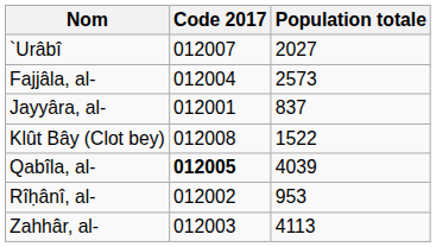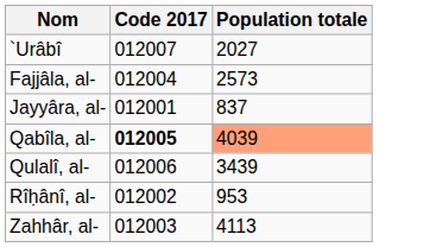 <table class="wikitable">
 <tr>
 <th colspan="1" rowspan="1">Nom</th>
 <th colspan="1" rowspan="1">Code 2017</th>
 <th colspan="1" rowspan="1">Population totale</th>
 </tr>
 <tr>
 <td>`Urâbî</td>
 <td>012007</td>
 <td>2027</td>
 </tr>
 <tr>
 <td>Fajjâla, al-</td>
 <td>012004</td>
 <td>2573</td>
 </tr>
 <tr>
 <td>Jayyâra, al-</td>
 <td>012001</td>
 <td>837</td>
 </tr>
 <tr>
-<td>Klût Bây (Clot bey)</td>
-<td>012008</td>
-<td>1522</td>
+<td>Qabîla, al-</td>
+<td><strong>012005</strong></td>
+<td style="background: lightsalmon;">4039</td>
 </tr>
 <tr>
-<td>Qabîla, al-</td>
-<td><strong>012005</strong></td>
-<td>4039</td>
+<td>Qulalî, al-</td>
+<td>012006</td>
+<td>3439</td>
 </tr>
 <tr>
 <td>Rîḥânî, al-</td>
 <td>012002</td>
 <td>953</td>
 </tr>
 <tr>
 <td>Zahhâr, al-</td>
 <td>012003</td>
 <td>4113</td>
 </tr>
 </table>
